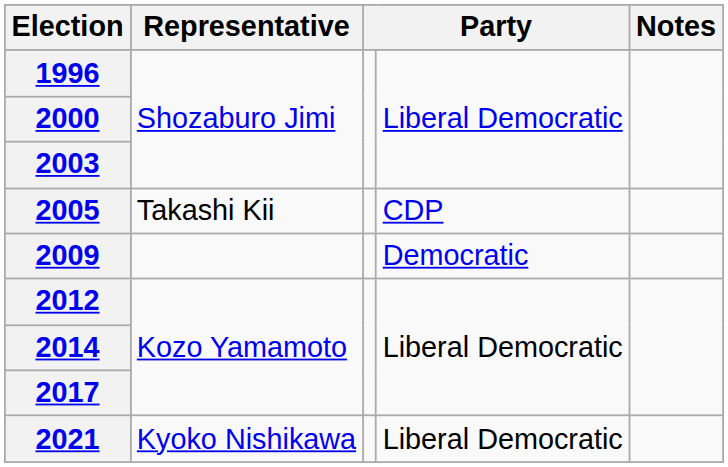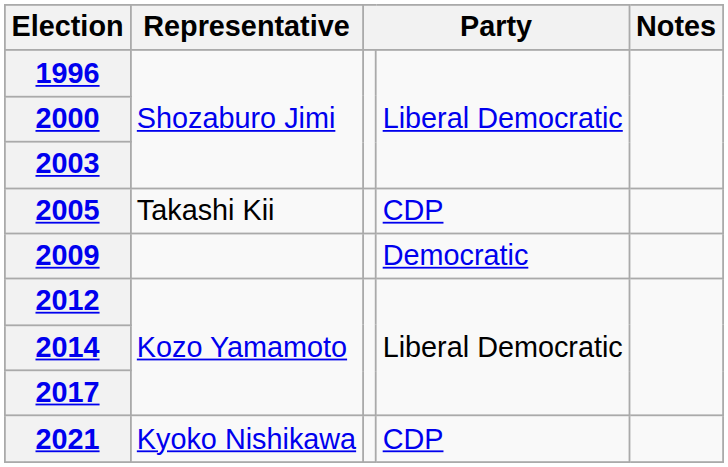 <table class=wikitable>
 <tr valign=bottom>
 <th>Election</th>
 <th>Representative</th>
 <th colspan="2">Party</th>
 <th>Notes</th>
 </tr>
 <tr>
 <th><a href='#'>1996</a></th>
 <td rowspan="3"><a href='#'>Shozaburo Jimi</a></td>
 <td rowspan="3" bgcolor=></td>
 <td rowspan="3"><a href='#'>Liberal Democratic</a></td>
 <td rowspan="3"></td>
 </tr>
 <tr>
 <th><a href='#'>2000</a></th>
 </tr>
 <tr>
 <th><a href='#'>2003</a></th>
 </tr>
 <tr>
 <th><a href='#'>2005</a></th>
 <td>Takashi Kii</td>
 <td bgcolor=></td>
 <td><a href='#'>CDP</a></td>
 <td></td>
 </tr>
 <tr>
 <th><a href='#'>2009</a></th>
 <td></td>
 <td bgcolor=></td>
 <td><a href='#'>Democratic</a></td>
 <td></td>
 </tr>
 <tr>
 <th><a href='#'>2012</a></th>
 <td rowspan="3"><a href='#'>Kozo Yamamoto</a></td>
 <td rowspan="3" bgcolor=></td>
 <td rowspan="3">Liberal Democratic</td>
 <td rowspan="3"></td>
 </tr>
 <tr>
 <th><a href='#'>2014</a></th>
 </tr>
 <tr>
 <th><a href='#'>2017</a></th>
 </tr>
 <tr>
 <th><a href='#'>2021</a></th>
 <td><a href='#'>Kyoko Nishikawa</a></td>
 <td bgcolor=></td>
-<td>Liberal Democratic</td>
+<td><a href='#'>CDP</a></td>
 <td></td>
 </tr>
 </table>
